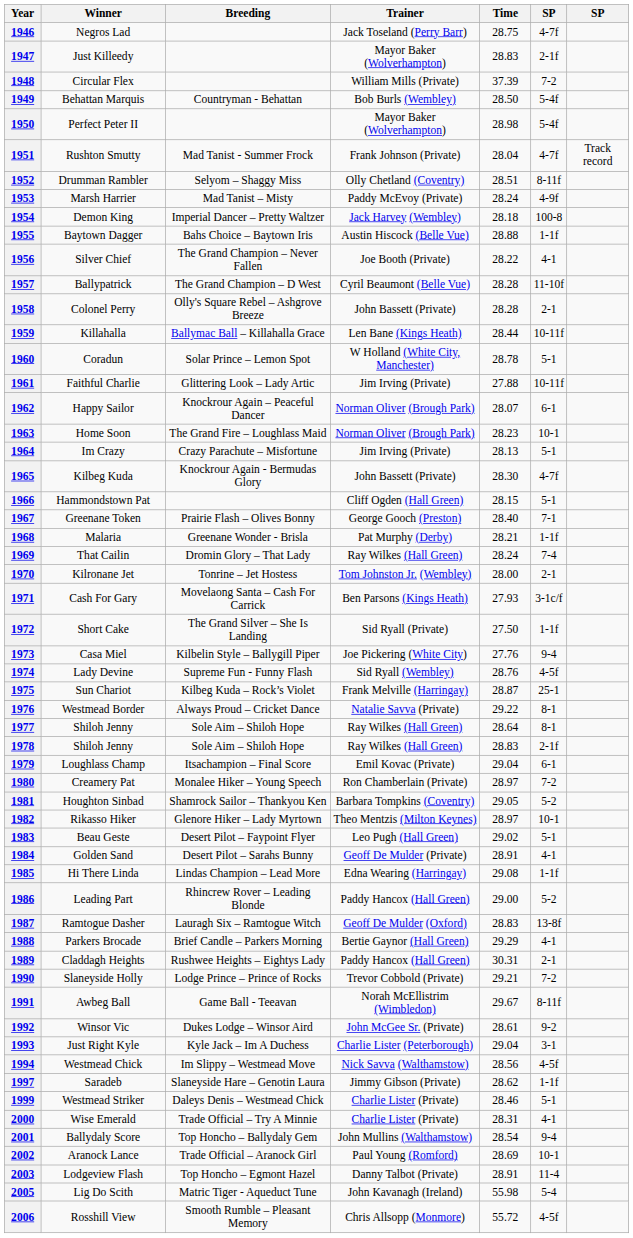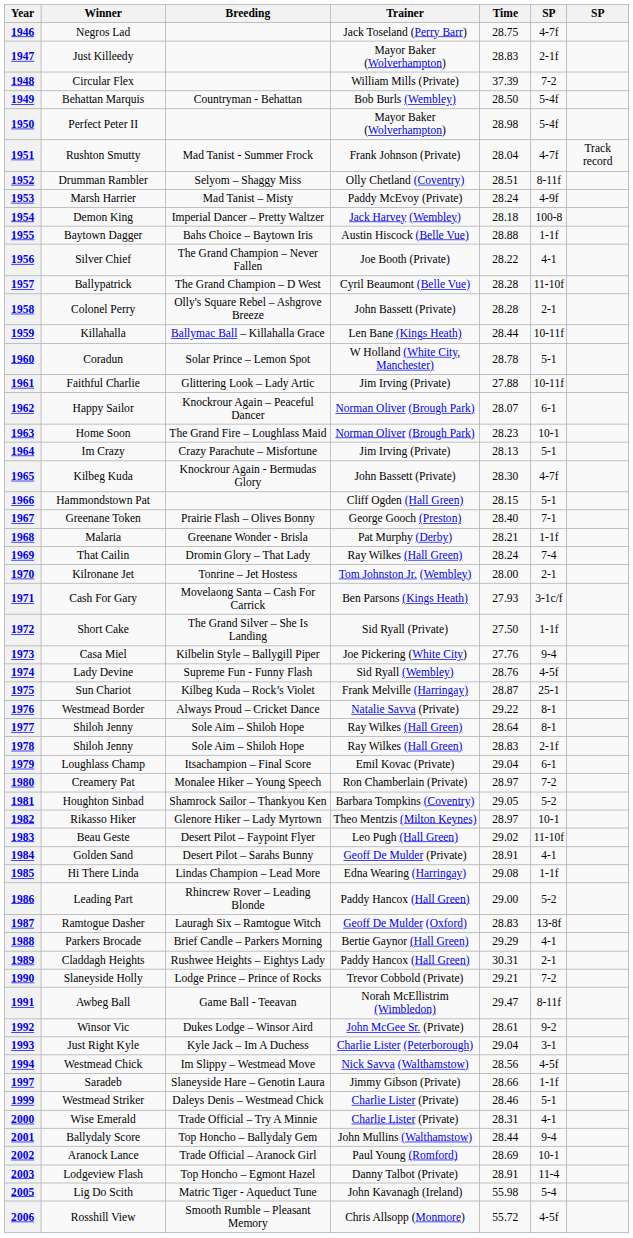 <table class="wikitable" style="text-align:center">
 <tr>
 <th width=50>Year</th>
 <th width=200>Winner</th>
 <th width=300>Breeding</th>
 <th width=250>Trainer</th>
 <th width=80>Time</th>
 <th width=50>SP</th>
 <th width=100>SP</th>
 </tr>
 <tr>
 <th><a href='#'>1946</a></th>
 <td>Negros Lad</td>
 <td></td>
 <td>Jack Toseland (<a href='#'>Perry Barr</a>)</td>
 <td>28.75</td>
 <td>4-7f</td>
 <td></td>
 </tr>
 <tr>
 <th><a href='#'>1947</a></th>
 <td>Just Killeedy</td>
 <td></td>
 <td>Mayor Baker (<a href='#'>Wolverhampton</a>)</td>
 <td>28.83</td>
 <td>2-1f</td>
 <td></td>
 </tr>
 <tr>
 <th><a href='#'>1948</a></th>
 <td>Circular Flex</td>
 <td></td>
 <td>William Mills (Private)</td>
 <td>37.39</td>
 <td>7-2</td>
 <td></td>
 </tr>
 <tr>
 <th><a href='#'>1949</a></th>
 <td>Behattan Marquis </td>
 <td>Countryman - Behattan</td>
 <td>Bob Burls <a href='#'>(Wembley)</a></td>
 <td>28.50</td>
 <td>5-4f</td>
 <td></td>
 </tr>
 <tr>
 <th><a href='#'>1950</a></th>
 <td>Perfect Peter II</td>
 <td></td>
 <td>Mayor Baker (<a href='#'>Wolverhampton</a>)</td>
 <td>28.98</td>
 <td>5-4f</td>
 <td></td>
 </tr>
 <tr>
 <th><a href='#'>1951</a></th>
 <td>Rushton Smutty</td>
 <td>Mad Tanist - Summer Frock</td>
 <td>Frank Johnson (Private)</td>
 <td>28.04</td>
 <td>4-7f</td>
 <td>Track record</td>
 </tr>
 <tr>
 <th><a href='#'>1952</a></th>
 <td>Drumman Rambler</td>
 <td>Selyom – Shaggy Miss</td>
 <td>Olly Chetland <a href='#'>(Coventry)</a></td>
 <td>28.51</td>
 <td>8-11f</td>
 <td></td>
 </tr>
 <tr>
 <th><a href='#'>1953</a></th>
 <td>Marsh Harrier</td>
 <td>Mad Tanist – Misty</td>
 <td>Paddy McEvoy (Private)</td>
 <td>28.24</td>
 <td>4-9f</td>
 <td></td>
 </tr>
 <tr>
 <th><a href='#'>1954</a></th>
 <td>Demon King</td>
 <td>Imperial Dancer – Pretty Waltzer</td>
 <td><a href='#'>Jack Harvey</a> <a href='#'>(Wembley)</a></td>
 <td>28.18</td>
 <td>100-8</td>
 <td></td>
 </tr>
 <tr>
 <th><a href='#'>1955</a></th>
 <td>Baytown Dagger</td>
 <td>Bahs Choice – Baytown Iris</td>
 <td>Austin Hiscock <a href='#'>(Belle Vue)</a></td>
 <td>28.88</td>
 <td>1-1f</td>
 <td></td>
 </tr>
 <tr>
 <th><a href='#'>1956</a></th>
 <td>Silver Chief</td>
 <td>The Grand Champion – Never Fallen</td>
 <td>Joe Booth (Private)</td>
 <td>28.22</td>
 <td>4-1</td>
 <td></td>
 </tr>
 <tr>
 <th><a href='#'>1957</a></th>
 <td>Ballypatrick</td>
 <td>The Grand Champion – D West</td>
 <td>Cyril Beaumont <a href='#'>(Belle Vue)</a></td>
 <td>28.28</td>
 <td>11-10f</td>
 <td></td>
 </tr>
 <tr>
 <th><a href='#'>1958</a></th>
 <td>Colonel Perry</td>
 <td>Olly's Square Rebel – Ashgrove Breeze</td>
 <td>John Bassett (Private)</td>
 <td>28.28</td>
 <td>2-1</td>
 <td></td>
 </tr>
 <tr>
 <th><a href='#'>1959</a></th>
 <td>Killahalla</td>
 <td><a href='#'>Ballymac Ball</a> – Killahalla Grace</td>
 <td>Len Bane <a href='#'>(Kings Heath)</a></td>
 <td>28.44</td>
 <td>10-11f</td>
 <td></td>
 </tr>
 <tr>
 <th><a href='#'>1960</a></th>
 <td>Coradun</td>
 <td>Solar Prince – Lemon Spot</td>
 <td>W Holland <a href='#'>(White City, Manchester)</a></td>
 <td>28.78</td>
 <td>5-1</td>
 <td></td>
 </tr>
 <tr>
 <th><a href='#'>1961</a></th>
 <td>Faithful Charlie</td>
 <td>Glittering Look – Lady Artic</td>
 <td>Jim Irving (Private)</td>
 <td>27.88</td>
 <td>10-11f</td>
 <td></td>
 </tr>
 <tr>
 <th><a href='#'>1962</a></th>
 <td>Happy Sailor</td>
 <td>Knockrour Again – Peaceful Dancer</td>
 <td><a href='#'>Norman Oliver</a> <a href='#'>(Brough Park)</a></td>
 <td>28.07</td>
 <td>6-1</td>
 <td></td>
 </tr>
 <tr>
 <th><a href='#'>1963</a></th>
 <td>Home Soon</td>
 <td>The Grand Fire – Loughlass Maid</td>
 <td><a href='#'>Norman Oliver</a> <a href='#'>(Brough Park)</a></td>
 <td>28.23</td>
 <td>10-1</td>
 <td></td>
 </tr>
 <tr>
 <th><a href='#'>1964</a></th>
 <td>Im Crazy</td>
 <td>Crazy Parachute – Misfortune</td>
 <td>Jim Irving (Private)</td>
 <td>28.13</td>
 <td>5-1</td>
 <td></td>
 </tr>
 <tr>
 <th><a href='#'>1965</a></th>
 <td>Kilbeg Kuda</td>
 <td>Knockrour Again - Bermudas Glory</td>
 <td>John Bassett (Private)</td>
 <td>28.30</td>
 <td>4-7f</td>
 <td></td>
 </tr>
 <tr>
 <th><a href='#'>1966</a></th>
 <td>Hammondstown Pat</td>
 <td></td>
 <td>Cliff Ogden <a href='#'>(Hall Green)</a></td>
 <td>28.15</td>
 <td>5-1</td>
 <td></td>
 </tr>
 <tr>
 <th><a href='#'>1967</a></th>
 <td>Greenane Token</td>
 <td>Prairie Flash – Olives Bonny</td>
 <td>George Gooch <a href='#'>(Preston)</a></td>
 <td>28.40</td>
 <td>7-1</td>
 <td></td>
 </tr>
 <tr>
 <th><a href='#'>1968</a></th>
 <td>Malaria</td>
 <td>Greenane Wonder - Brisla</td>
 <td>Pat Murphy <a href='#'>(Derby)</a></td>
 <td>28.21</td>
 <td>1-1f</td>
 <td></td>
 </tr>
 <tr>
 <th><a href='#'>1969</a></th>
 <td>That Cailin</td>
 <td>Dromin Glory – That Lady</td>
 <td>Ray Wilkes <a href='#'>(Hall Green)</a></td>
 <td>28.24</td>
 <td>7-4</td>
 <td></td>
 </tr>
 <tr>
 <th><a href='#'>1970</a></th>
 <td>Kilronane Jet</td>
 <td>Tonrine – Jet Hostess</td>
 <td><a href='#'>Tom Johnston Jr.</a> <a href='#'>(Wembley)</a></td>
 <td>28.00</td>
 <td>2-1</td>
 <td></td>
 </tr>
 <tr>
 <th><a href='#'>1971</a></th>
 <td>Cash For Gary</td>
 <td>Movelaong Santa – Cash For Carrick</td>
 <td>Ben Parsons <a href='#'>(Kings Heath)</a></td>
 <td>27.93</td>
 <td>3-1c/f</td>
 <td></td>
 </tr>
 <tr>
 <th><a href='#'>1972</a></th>
 <td>Short Cake</td>
 <td>The Grand Silver – She Is Landing</td>
 <td>Sid Ryall (Private)</td>
 <td>27.50</td>
 <td>1-1f</td>
 <td></td>
 </tr>
 <tr>
 <th><a href='#'>1973</a></th>
 <td>Casa Miel</td>
 <td>Kilbelin Style – Ballygill Piper</td>
 <td>Joe Pickering (<a href='#'>White City</a>)</td>
 <td>27.76</td>
 <td>9-4</td>
 <td></td>
 </tr>
 <tr>
 <th><a href='#'>1974</a></th>
 <td>Lady Devine</td>
 <td>Supreme Fun - Funny Flash</td>
 <td>Sid Ryall <a href='#'>(Wembley)</a></td>
 <td>28.76</td>
 <td>4-5f</td>
 <td></td>
 </tr>
 <tr>
 <th><a href='#'>1975</a></th>
 <td>Sun Chariot</td>
 <td>Kilbeg Kuda – Rock’s Violet</td>
 <td>Frank Melville <a href='#'>(Harringay)</a></td>
 <td>28.87</td>
 <td>25-1</td>
 <td></td>
 </tr>
 <tr>
 <th><a href='#'>1976</a></th>
 <td>Westmead Border</td>
 <td>Always Proud – Cricket Dance</td>
 <td><a href='#'>Natalie Savva</a> (Private)</td>
 <td>29.22</td>
 <td>8-1</td>
 <td></td>
 </tr>
 <tr>
 <th><a href='#'>1977</a></th>
 <td>Shiloh Jenny</td>
 <td>Sole Aim – Shiloh Hope</td>
 <td>Ray Wilkes <a href='#'>(Hall Green)</a></td>
 <td>28.64</td>
 <td>8-1</td>
 <td></td>
 </tr>
 <tr>
 <th><a href='#'>1978</a></th>
 <td>Shiloh Jenny</td>
 <td>Sole Aim – Shiloh Hope</td>
 <td>Ray Wilkes <a href='#'>(Hall Green)</a></td>
 <td>28.83</td>
 <td>2-1f</td>
 <td></td>
 </tr>
 <tr>
 <th><a href='#'>1979</a></th>
 <td>Loughlass Champ</td>
 <td>Itsachampion – Final Score</td>
 <td>Emil Kovac (Private)</td>
 <td>29.04</td>
 <td>6-1</td>
 <td></td>
 </tr>
 <tr>
 <th><a href='#'>1980</a></th>
 <td>Creamery Pat</td>
 <td>Monalee Hiker – Young Speech</td>
 <td>Ron Chamberlain (Private)</td>
 <td>28.97</td>
 <td>7-2</td>
 <td></td>
 </tr>
 <tr>
 <th><a href='#'>1981</a></th>
 <td>Houghton Sinbad</td>
 <td>Shamrock Sailor – Thankyou Ken</td>
 <td>Barbara Tompkins <a href='#'>(Coventry)</a></td>
 <td>29.05</td>
 <td>5-2</td>
 <td></td>
 </tr>
 <tr>
 <th><a href='#'>1982</a></th>
 <td>Rikasso Hiker</td>
 <td>Glenore Hiker – Lady Myrtown</td>
 <td>Theo Mentzis <a href='#'>(Milton Keynes)</a></td>
 <td>28.97</td>
 <td>10-1</td>
 <td></td>
 </tr>
 <tr>
 <th><a href='#'>1983</a></th>
 <td>Beau Geste</td>
 <td>Desert Pilot – Faypoint Flyer</td>
 <td>Leo Pugh <a href='#'>(Hall Green)</a></td>
 <td>29.02</td>
-<td>5-1</td>
+<td>11-10f</td>
 <td></td>
 </tr>
 <tr>
 <th><a href='#'>1984</a></th>
 <td>Golden Sand</td>
 <td>Desert Pilot – Sarahs Bunny</td>
 <td><a href='#'>Geoff De Mulder</a> (Private)</td>
 <td>28.91</td>
 <td>4-1</td>
 <td></td>
 </tr>
 <tr>
 <th><a href='#'>1985</a></th>
 <td>Hi There Linda</td>
 <td>Lindas Champion – Lead More</td>
 <td>Edna Wearing <a href='#'>(Harringay)</a></td>
 <td>29.08</td>
 <td>1-1f</td>
 <td></td>
 </tr>
 <tr>
 <th><a href='#'>1986</a></th>
 <td>Leading Part</td>
 <td>Rhincrew Rover – Leading Blonde</td>
 <td>Paddy Hancox <a href='#'>(Hall Green)</a></td>
 <td>29.00</td>
 <td>5-2</td>
 <td></td>
 </tr>
 <tr>
 <th><a href='#'>1987</a></th>
 <td>Ramtogue Dasher</td>
 <td>Lauragh Six – Ramtogue Witch</td>
 <td><a href='#'>Geoff De Mulder</a> <a href='#'>(Oxford)</a></td>
 <td>28.83</td>
 <td>13-8f</td>
 <td></td>
 </tr>
 <tr>
 <th><a href='#'>1988</a></th>
 <td>Parkers Brocade</td>
 <td>Brief Candle – Parkers Morning</td>
 <td>Bertie Gaynor <a href='#'>(Hall Green)</a></td>
 <td>29.29</td>
 <td>4-1</td>
 <td></td>
 </tr>
 <tr>
 <th><a href='#'>1989</a></th>
 <td>Claddagh Heights</td>
 <td>Rushwee Heights – Eightys Lady</td>
 <td>Paddy Hancox <a href='#'>(Hall Green)</a></td>
 <td>30.31</td>
 <td>2-1</td>
 <td></td>
 </tr>
 <tr>
 <th><a href='#'>1990</a></th>
 <td>Slaneyside Holly</td>
 <td>Lodge Prince – Prince of Rocks</td>
 <td>Trevor Cobbold (Private)</td>
 <td>29.21</td>
 <td>7-2</td>
 <td></td>
 </tr>
 <tr>
 <th><a href='#'>1991</a></th>
 <td>Awbeg Ball</td>
 <td>Game Ball - Teeavan</td>
 <td>Norah McEllistrim <a href='#'>(Wimbledon)</a></td>
-<td>29.67</td>
+<td>29.47</td>
 <td>8-11f</td>
 <td></td>
 </tr>
 <tr>
 <th><a href='#'>1992</a></th>
 <td>Winsor Vic</td>
 <td>Dukes Lodge – Winsor Aird</td>
 <td><a href='#'>John McGee Sr.</a> (Private)</td>
 <td>28.61</td>
 <td>9-2</td>
 <td></td>
 </tr>
 <tr>
 <th><a href='#'>1993</a></th>
 <td>Just Right Kyle</td>
 <td>Kyle Jack – Im A Duchess</td>
 <td><a href='#'>Charlie Lister</a> <a href='#'>(Peterborough)</a></td>
 <td>29.04</td>
 <td>3-1</td>
 <td></td>
 </tr>
 <tr>
 <th><a href='#'>1994</a></th>
 <td>Westmead Chick</td>
 <td>Im Slippy – Westmead Move</td>
 <td><a href='#'>Nick Savva</a> <a href='#'>(Walthamstow)</a></td>
 <td>28.56</td>
 <td>4-5f</td>
 <td></td>
 </tr>
 <tr>
 <th><a href='#'>1997</a></th>
 <td>Saradeb</td>
 <td>Slaneyside Hare – Genotin Laura</td>
 <td>Jimmy Gibson (Private)</td>
-<td>28.62</td>
+<td>28.66</td>
 <td>1-1f</td>
 <td></td>
 </tr>
 <tr>
 <th><a href='#'>1999</a></th>
 <td>Westmead Striker</td>
 <td>Daleys Denis – Westmead Chick</td>
 <td><a href='#'>Charlie Lister</a> (Private)</td>
 <td>28.46</td>
 <td>5-1</td>
 <td></td>
 </tr>
 <tr>
 <th><a href='#'>2000</a></th>
 <td>Wise Emerald</td>
 <td>Trade Official – Try A Minnie</td>
 <td><a href='#'>Charlie Lister</a> (Private)</td>
 <td>28.31</td>
 <td>4-1</td>
 <td></td>
 </tr>
 <tr>
 <th><a href='#'>2001</a></th>
 <td>Ballydaly Score </td>
 <td>Top Honcho – Ballydaly Gem</td>
 <td>John Mullins <a href='#'>(Walthamstow)</a></td>
-<td>28.54</td>
+<td>28.44</td>
 <td>9-4</td>
 <td></td>
 </tr>
 <tr>
 <th><a href='#'>2002</a></th>
 <td>Aranock Lance </td>
 <td>Trade Official – Aranock Girl</td>
 <td>Paul Young <a href='#'>(Romford)</a></td>
 <td>28.69</td>
 <td>10-1</td>
 <td></td>
 </tr>
 <tr>
 <th><a href='#'>2003</a></th>
 <td>Lodgeview Flash </td>
 <td>Top Honcho – Egmont Hazel</td>
 <td>Danny Talbot (Private)</td>
 <td>28.91</td>
 <td>11-4</td>
 <td></td>
 </tr>
 <tr>
 <th><a href='#'>2005</a></th>
 <td>Lig Do Scith </td>
 <td>Matric Tiger - Aqueduct Tune</td>
 <td>John Kavanagh (Ireland)</td>
 <td>55.98</td>
 <td>5-4</td>
 <td></td>
 </tr>
 <tr>
 <th><a href='#'>2006</a></th>
 <td>Rosshill View </td>
 <td>Smooth Rumble – Pleasant Memory</td>
 <td>Chris Allsopp (<a href='#'>Monmore</a>)</td>
 <td>55.72</td>
 <td>4-5f</td>
 <td></td>
 </tr>
 </table>
